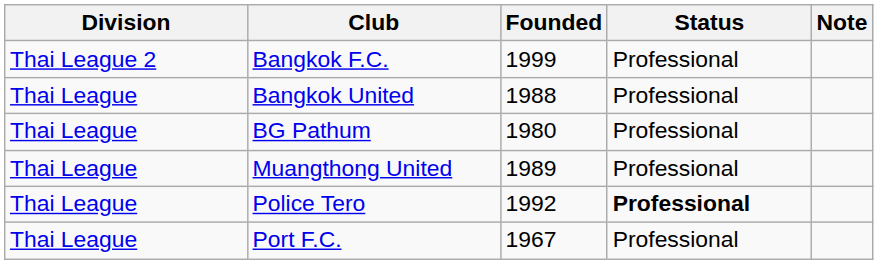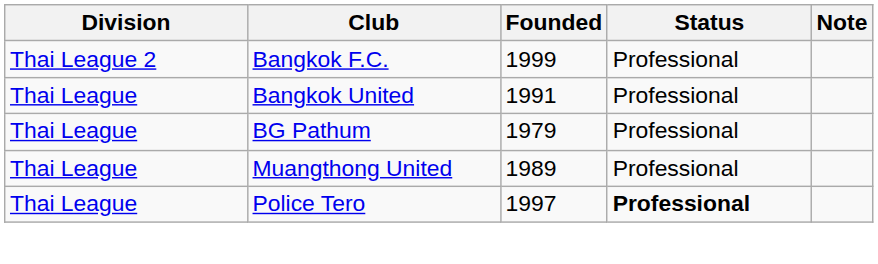 <table class="wikitable">
 <tr style="background:#efefef;">
 <th scope="col" width="200">Division</th>
 <th scope="col" width="200">Club</th>
 <th scope="col" width="50">Founded</th>
 <th scope="col" width="150">Status</th>
 <th>Note</th>
 </tr>
 <tr>
 <td><a href='#'>Thai League 2</a></td>
 <td><a href='#'>Bangkok F.C.</a></td>
 <td>1999</td>
 <td>Professional</td>
 <td></td>
 </tr>
 <tr>
 <td><a href='#'>Thai League</a></td>
 <td><a href='#'>Bangkok United</a></td>
-<td>1988</td>
+<td>1991</td>
 <td>Professional</td>
 <td></td>
 </tr>
 <tr>
 <td><a href='#'>Thai League</a></td>
 <td><a href='#'>BG Pathum</a></td>
-<td>1980</td>
+<td>1979</td>
 <td>Professional</td>
 <td></td>
 </tr>
 <tr>
 <td><a href='#'>Thai League</a></td>
 <td><a href='#'>Muangthong United</a></td>
 <td>1989</td>
 <td>Professional</td>
 <td></td>
 </tr>
 <tr>
 <td><a href='#'>Thai League</a></td>
 <td><a href='#'>Police Tero</a></td>
-<td>1992</td>
+<td>1997</td>
 <td><strong>Professional</strong></td>
 <td></td>
 </tr>
-<tr>
-<td><a href='#'>Thai League</a></td>
-<td><a href='#'>Port F.C.</a></td>
-<td>1967</td>
-<td>Professional</td>
-<td></td>
-</tr>
 </table>
